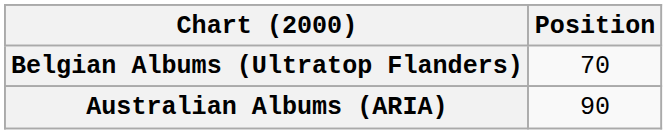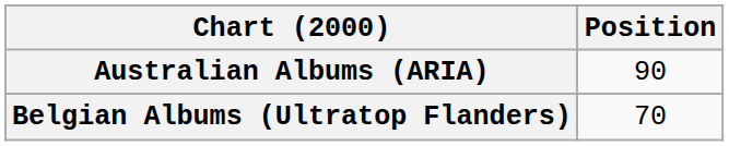 <table class="wikitable sortable plainrowheaders" style="text-align:center">
 <tr>
 <th scope="col">Chart (2000)</th>
 <th scope="col">Position</th>
 </tr>
 <tr>
+<th scope="row">Australian Albums (ARIA)</th>
+<td>90</td>
+</tr>
+<tr>
 <th scope="row">Belgian Albums (Ultratop Flanders)</th>
 <td>70</td>
 </tr>
-<tr>
-<th scope="row">Australian Albums (ARIA)</th>
-<td>90</td>
-</tr>
 </table>
